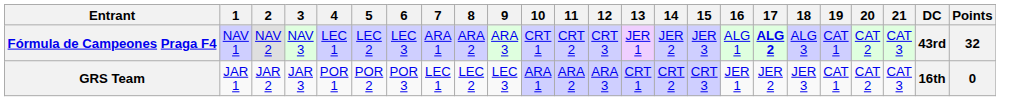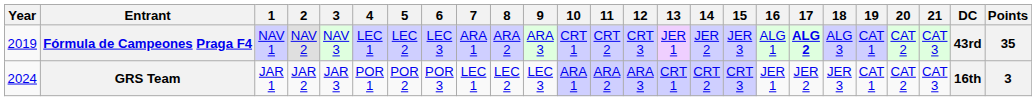 <table class="wikitable" style="text-align:center; font-size:85%">
 <tr>
+<th scope="col">Year</th>
 <th scope="col">Entrant</th>
 <th scope="col">1</th>
 <th scope="col">2</th>
 <th scope="col">3</th>
 <th scope="col">4</th>
 <th scope="col">5</th>
 <th scope="col">6</th>
 <th scope="col">7</th>
 <th scope="col">8</th>
 <th scope="col">9</th>
 <th scope="col">10</th>
 <th scope="col">11</th>
 <th scope="col">12</th>
 <th scope="col">13</th>
 <th scope="col">14</th>
 <th scope="col">15</th>
 <th scope="col">16</th>
 <th scope="col">17</th>
 <th scope="col">18</th>
 <th scope="col">19</th>
 <th scope="col">20</th>
 <th scope="col">21</th>
 <th scope="col">DC</th>
 <th scope="col">Points</th>
 </tr>
 <tr>
+<td><a href='#'>2019</a></td>
 <th nowrap><a href='#'>Fórmula de Campeones</a> <a href='#'>Praga F4</a></th>
 <td style="background:#CFCFFF"><a href='#'>NAV<br>1</a><br></td>
 <td style="background:#DFDFDF"><a href='#'>NAV<br>2</a><br></td>
 <td style="background:#DFFFDF"><a href='#'>NAV<br>3</a><br></td>
 <td style="background:#CFCFFF"><a href='#'>LEC<br>1</a><br></td>
 <td style="background:#CFCFFF"><a href='#'>LEC<br>2</a><br></td>
 <td style="background:#CFCFFF"><a href='#'>LEC<br>3</a><br></td>
 <td style="background:#CFCFFF"><a href='#'>ARA<br>1</a><br></td>
 <td style="background:#CFCFFF"><a href='#'>ARA<br>2</a><br></td>
 <td style="background:#DFFFDF"><a href='#'>ARA<br>3</a><br></td>
 <td style="background:#CFCFFF"><a href='#'>CRT<br>1</a><br></td>
 <td style="background:#CFCFFF"><a href='#'>CRT<br>2</a><br></td>
 <td style="background:#CFCFFF"><a href='#'>CRT<br>3</a><br></td>
 <td style="background:#EFCFFF"><a href='#'>JER<br>1</a><br></td>
 <td style="background:#CFCFFF"><a href='#'>JER<br>2</a><br></td>
 <td style="background:#CFCFFF"><a href='#'>JER<br>3</a><br></td>
 <td style="background:#DFFFDF"><a href='#'>ALG<br>1</a><br></td>
 <td style="background:#DFFFDF"><strong><a href='#'>ALG<br>2</a><br></strong></td>
 <td style="background:#CFCFFF"><a href='#'>ALG<br>3</a><br></td>
 <td style="background:#CFCFFF"><a href='#'>CAT<br>1</a><br></td>
 <td style="background:#DFFFDF"><a href='#'>CAT<br>2</a><br></td>
 <td style="background:#DFFFDF"><a href='#'>CAT<br>3</a><br></td>
 <th>43rd</th>
-<th>32</th>
+<th>35</th>
 </tr>
 <tr>
+<td><a href='#'>2024</a></td>
 <th nowrap>GRS Team</th>
 <td><a href='#'>JAR<br>1</a></td>
 <td><a href='#'>JAR<br>2</a></td>
 <td><a href='#'>JAR<br>3</a></td>
 <td><a href='#'>POR<br>1</a></td>
 <td><a href='#'>POR<br>2</a></td>
 <td><a href='#'>POR<br>3</a></td>
 <td><a href='#'>LEC<br>1</a></td>
 <td><a href='#'>LEC<br>2</a></td>
 <td><a href='#'>LEC<br>3</a></td>
 <td style="background:#CFCFFF;"><a href='#'>ARA<br>1</a><br></td>
 <td style="background:#CFCFFF;"><a href='#'>ARA<br>2</a><br></td>
 <td style="background:#CFCFFF;"><a href='#'>ARA<br>3</a><br></td>
 <td style="background:#CFCFFF;"><a href='#'>CRT<br>1</a><br></td>
 <td style="background:#CFCFFF;"><a href='#'>CRT<br>2</a><br></td>
 <td style="background:#CFCFFF;"><a href='#'>CRT<br>3</a><br></td>
 <td><a href='#'>JER<br>1</a></td>
 <td><a href='#'>JER<br>2</a></td>
 <td><a href='#'>JER<br>3</a></td>
 <td><a href='#'>CAT<br>1</a></td>
 <td><a href='#'>CAT<br>2</a></td>
 <td><a href='#'>CAT<br>3</a></td>
 <th>16th</th>
-<th>0</th>
+<th>3</th>
 </tr>
 </table>
